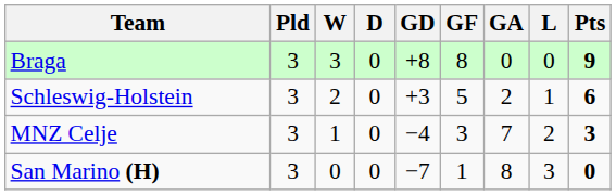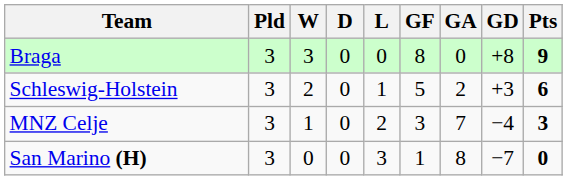 <table class="wikitable" style="text-align:center;">
 <tr>
 <th width=175>Team</th>
 <th width=20 abbr="Played">Pld</th>
 <th width=20 abbr="Won">W</th>
 <th width=20 abbr="Drawn">D</th>
-<th width=20 abbr="Goal difference">GD</th>
+<th width=20 abbr="Lost">L</th>
 <th width=20 abbr="Goals for">GF</th>
 <th width=20 abbr="Goals against">GA</th>
-<th width=20 abbr="Lost">L</th>
+<th width=20 abbr="Goal difference">GD</th>
 <th width=20 abbr="Points">Pts</th>
 </tr>
 <tr bgcolor=#ccffcc>
 <td align=left> <a href='#'>Braga</a></td>
 <td>3</td>
 <td>3</td>
 <td>0</td>
-<td>+8</td>
+<td>0</td>
 <td>8</td>
 <td>0</td>
-<td>0</td>
+<td>+8</td>
 <td><strong>9</strong></td>
 </tr>
 <tr>
 <td align=left> <a href='#'>Schleswig-Holstein</a></td>
 <td>3</td>
 <td>2</td>
 <td>0</td>
-<td>+3</td>
+<td>1</td>
 <td>5</td>
 <td>2</td>
-<td>1</td>
+<td>+3</td>
 <td><strong>6</strong></td>
 </tr>
 <tr>
 <td align=left> <a href='#'>MNZ Celje</a></td>
 <td>3</td>
 <td>1</td>
 <td>0</td>
-<td>−4</td>
+<td>2</td>
 <td>3</td>
 <td>7</td>
-<td>2</td>
+<td>−4</td>
 <td><strong>3</strong></td>
 </tr>
 <tr>
 <td align=left> <a href='#'>San Marino</a> <strong>(H)</strong></td>
 <td>3</td>
 <td>0</td>
 <td>0</td>
-<td>−7</td>
+<td>3</td>
 <td>1</td>
 <td>8</td>
-<td>3</td>
+<td>−7</td>
 <td><strong>0</strong></td>
 </tr>
 </table>
